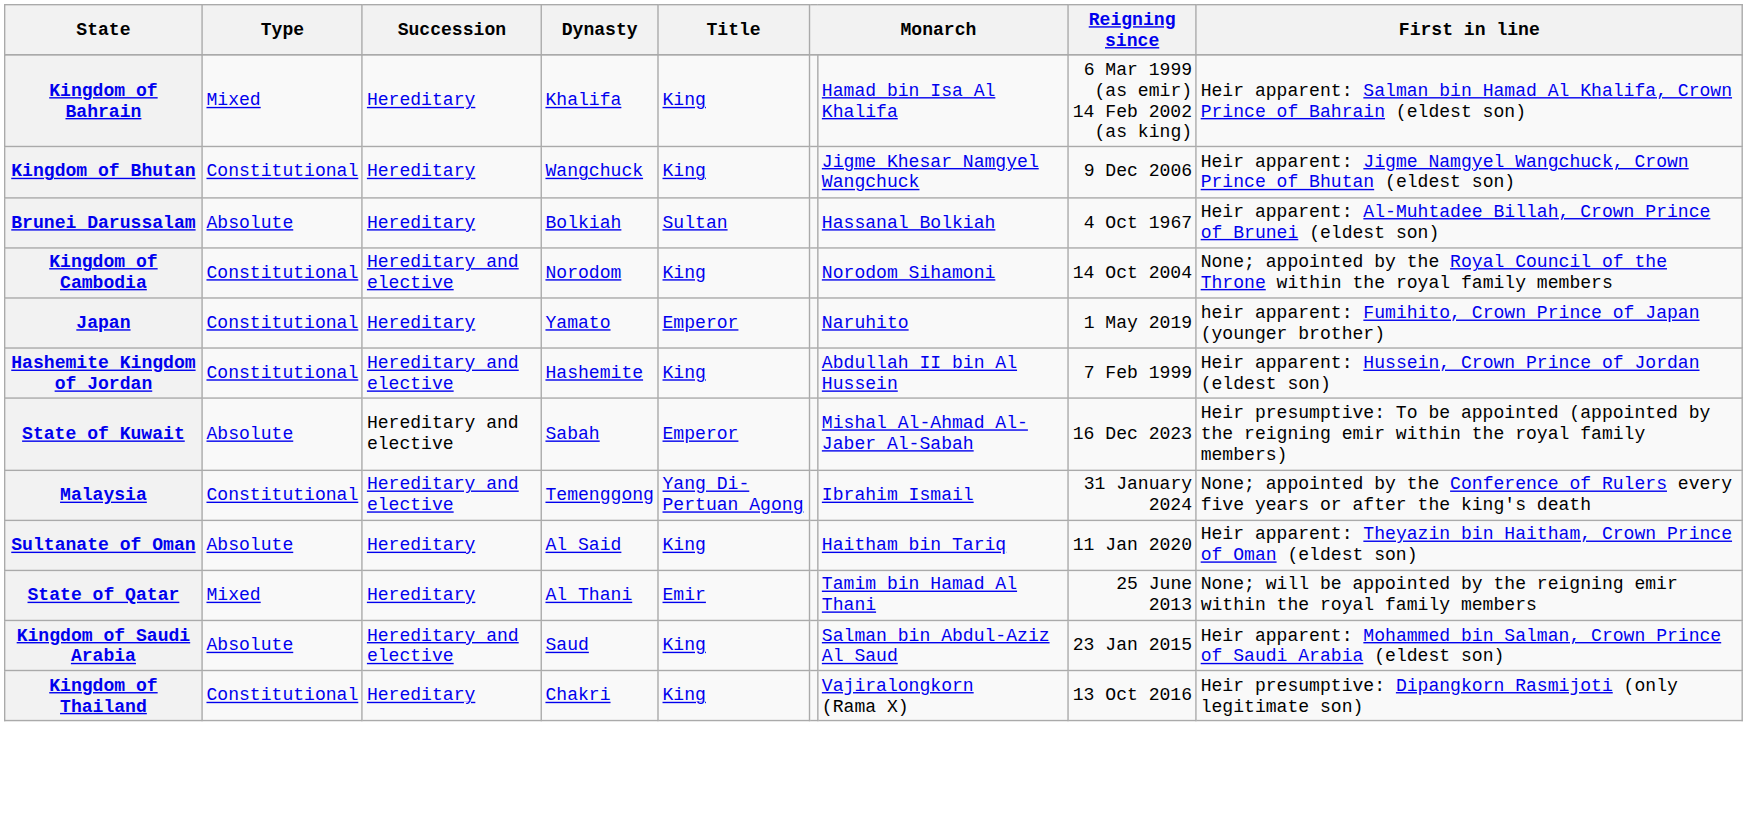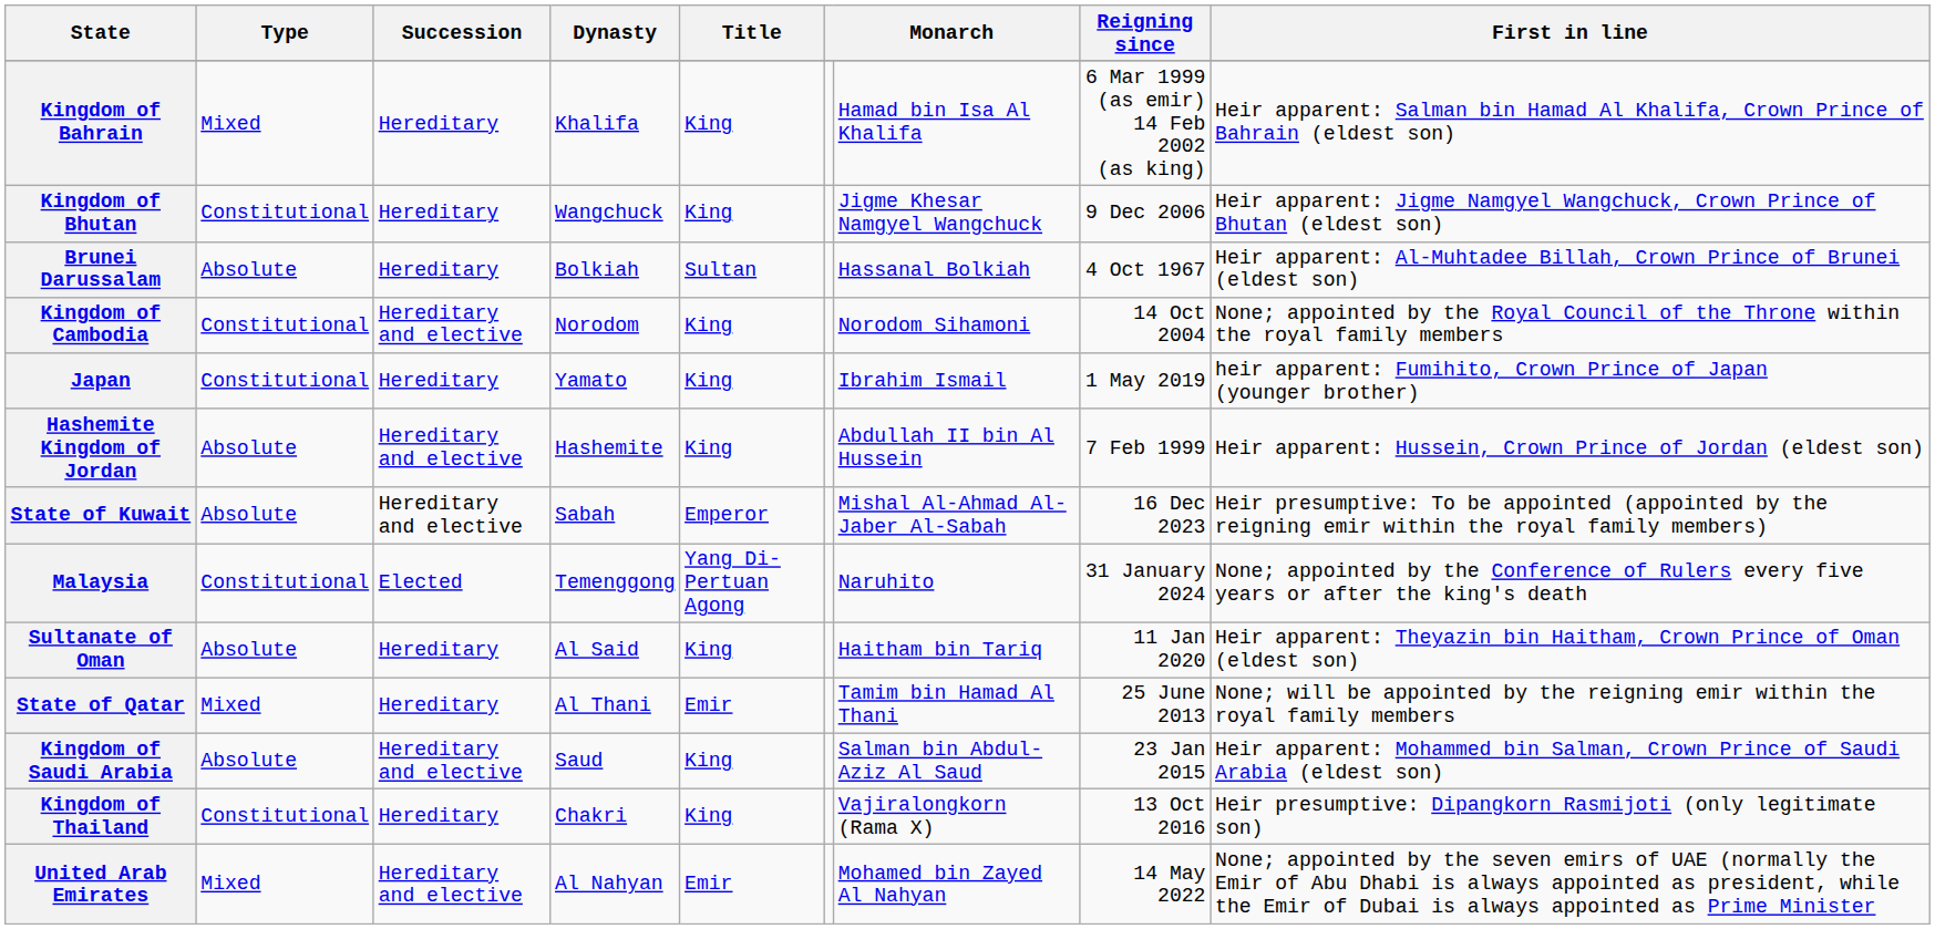 <table class="wikitable sortable plainrowheaders">
 <tr>
 <th scope="col">State</th>
 <th scope="col">Type</th>
 <th scope="col">Succession</th>
 <th scope="col">Dynasty</th>
 <th scope="col">Title</th>
 <th scope="col" colspan="2">Monarch</th>
 <th scope="col" data-sort-type="date"><a href='#'>Reigning since</a></th>
 <th scope="col">First in line</th>
 </tr>
 <tr>
 </tr>
 <tr>
 <th scope="row"><a href='#'>Kingdom of Bahrain</a></th>
 <td><a href='#'>Mixed</a></td>
 <td><a href='#'>Hereditary</a></td>
 <td><a href='#'>Khalifa</a></td>
 <td><a href='#'>King</a></td>
 <td></td>
 <td><a href='#'>Hamad bin Isa Al Khalifa</a></td>
 <td align="right">6 Mar 1999<br>(as emir)<br>14 Feb 2002<br>(as king)</td>
 <td>Heir apparent: <a href='#'>Salman bin Hamad Al Khalifa, Crown Prince of Bahrain</a> (eldest son)</td>
 </tr>
 <tr>
 <th scope="row"><a href='#'>Kingdom of Bhutan</a></th>
 <td><a href='#'>Constitutional</a></td>
 <td><a href='#'>Hereditary</a></td>
 <td><a href='#'>Wangchuck</a></td>
 <td><a href='#'>King</a></td>
 <td data-sort-type="Jigme Khesar Namgyel Wangchuck"></td>
 <td><a href='#'>Jigme Khesar Namgyel Wangchuck</a></td>
 <td align="right">9 Dec 2006</td>
 <td>Heir apparent: <a href='#'>Jigme Namgyel Wangchuck, Crown Prince of Bhutan</a> (eldest son)</td>
 </tr>
 <tr>
 <th scope="row"><a href='#'>Brunei Darussalam</a></th>
 <td><a href='#'>Absolute</a></td>
 <td><a href='#'>Hereditary</a></td>
 <td><a href='#'>Bolkiah</a></td>
 <td><a href='#'>Sultan</a></td>
 <td data-sort-type="Hassanal Bolkiah"></td>
 <td><a href='#'>Hassanal Bolkiah</a></td>
 <td align="right">4 Oct 1967</td>
 <td>Heir apparent: <a href='#'>Al-Muhtadee Billah, Crown Prince of Brunei</a> (eldest son)</td>
 </tr>
 <tr>
 <th scope="row"><a href='#'>Kingdom of Cambodia</a></th>
 <td><a href='#'>Constitutional</a></td>
 <td><a href='#'>Hereditary and elective</a></td>
 <td><a href='#'>Norodom</a></td>
 <td><a href='#'>King</a></td>
 <td data-sort-type="Norodom Sihamoni"></td>
 <td><a href='#'>Norodom Sihamoni</a></td>
 <td align="right">14 Oct 2004</td>
 <td>None; appointed by the <a href='#'>Royal Council of the Throne</a> within the royal family members</td>
 </tr>
 <tr>
 <th scope="row"><a href='#'>Japan</a></th>
 <td><a href='#'>Constitutional</a></td>
 <td><a href='#'>Hereditary</a></td>
 <td><a href='#'>Yamato</a></td>
-<td><a href='#'>Emperor</a></td>
+<td><a href='#'>King</a></td>
 <td data-sort-type="Naruhito"></td>
-<td><a href='#'>Naruhito</a></td>
+<td><a href='#'>Ibrahim Ismail</a></td>
 <td align="right">1 May 2019</td>
 <td>heir apparent: <a href='#'>Fumihito, Crown Prince of Japan</a><br>(younger brother)</td>
 </tr>
 <tr>
 <th scope="row"><a href='#'>Hashemite Kingdom of Jordan</a></th>
-<td><a href='#'>Constitutional</a></td>
+<td><a href='#'>Absolute</a></td>
 <td><a href='#'>Hereditary and elective</a></td>
 <td><a href='#'>Hashemite</a></td>
 <td><a href='#'>King</a></td>
 <td data-sort-type="Abdullah II bin Al Hussein"></td>
 <td><a href='#'>Abdullah II bin Al Hussein</a></td>
 <td align="right">7 Feb 1999</td>
 <td>Heir apparent: <a href='#'>Hussein, Crown Prince of Jordan</a> (eldest son)</td>
 </tr>
 <tr>
 <th scope="row"><a href='#'>State of Kuwait</a></th>
 <td><a href='#'>Absolute</a></td>
 <td>Hereditary and elective</td>
 <td><a href='#'>Sabah</a></td>
 <td><a href='#'>Emperor</a></td>
 <td data-sort-type="Mishal Al-Ahmad Al-Jaber Al-Sabah"></td>
 <td><a href='#'>Mishal Al-Ahmad Al-Jaber Al-Sabah</a></td>
 <td align="right">16 Dec 2023</td>
 <td>Heir presumptive: To be appointed (appointed by the reigning emir within the royal family members)</td>
 </tr>
 <tr>
 <th scope="row"><a href='#'>Malaysia</a></th>
 <td><a href='#'>Constitutional</a></td>
-<td><a href='#'>Hereditary and elective</a></td>
+<td><a href='#'>Elected</a></td>
 <td><a href='#'>Temenggong</a></td>
 <td><a href='#'>Yang Di-Pertuan Agong</a></td>
 <td data-sort-type="Ibrahim Ismail"></td>
-<td><a href='#'>Ibrahim Ismail</a></td>
+<td><a href='#'>Naruhito</a></td>
 <td align="right">31 January 2024</td>
 <td>None; appointed by the <a href='#'>Conference of Rulers</a> every five years or after the king's death</td>
 </tr>
 <tr>
 <th scope="row"><a href='#'>Sultanate of Oman</a></th>
 <td><a href='#'>Absolute</a></td>
 <td><a href='#'>Hereditary</a></td>
 <td><a href='#'>Al Said</a></td>
 <td><a href='#'>King</a></td>
 <td data-sort-type="Haitham bin Tariq"></td>
 <td><a href='#'>Haitham bin Tariq</a></td>
 <td align="right">11 Jan 2020</td>
 <td>Heir apparent: <a href='#'>Theyazin bin Haitham, Crown Prince of Oman</a> (eldest son)</td>
 </tr>
 <tr>
 <th scope="row"><a href='#'>State of Qatar</a></th>
 <td><a href='#'>Mixed</a></td>
 <td><a href='#'>Hereditary</a></td>
 <td><a href='#'>Al Thani</a></td>
 <td><a href='#'>Emir</a></td>
 <td data-sort-type="Tamim bin Hamad Al Thani"></td>
 <td><a href='#'>Tamim bin Hamad Al Thani</a></td>
 <td align="right">25 June 2013</td>
 <td>None; will be appointed by the reigning emir within the royal family members</td>
 </tr>
 <tr>
 <th scope="row"><a href='#'>Kingdom of Saudi Arabia</a></th>
 <td><a href='#'>Absolute</a></td>
 <td><a href='#'>Hereditary and elective</a></td>
 <td><a href='#'>Saud</a></td>
 <td><a href='#'>King</a></td>
 <td data-sort-type="Salman bin Abdul-Aziz Al Saud"></td>
 <td><a href='#'>Salman bin Abdul-Aziz Al Saud</a></td>
 <td align="right">23 Jan 2015</td>
 <td>Heir apparent: <a href='#'>Mohammed bin Salman, Crown Prince of Saudi Arabia</a> (eldest son)</td>
 </tr>
 <tr>
 <th scope="row"><a href='#'>Kingdom of Thailand</a></th>
 <td><a href='#'>Constitutional</a></td>
 <td><a href='#'>Hereditary</a></td>
 <td><a href='#'>Chakri</a></td>
 <td><a href='#'>King</a></td>
 <td data-sort-type="Vajiralongkorn"></td>
 <td><a href='#'>Vajiralongkorn</a> (Rama X)</td>
 <td align="right">13 Oct 2016</td>
 <td>Heir presumptive: <a href='#'>Dipangkorn Rasmijoti</a> (only legitimate son)</td>
 </tr>
+<tr>
+<th scope="row"><a href='#'>United Arab Emirates</a></th>
+<td><a href='#'>Mixed</a></td>
+<td><a href='#'>Hereditary and elective</a></td>
+<td><a href='#'>Al Nahyan</a></td>
+<td><a href='#'>Emir</a></td>
+<td data-sort-type="Mohamed bin Zayed Al Nahyan"></td>
+<td><a href='#'>Mohamed bin Zayed Al Nahyan</a></td>
+<td align="right">14 May 2022</td>
+<td>None; appointed by the seven emirs of UAE (normally the Emir of Abu Dhabi is always appointed as president, while the Emir of Dubai is always appointed as <a href='#'>Prime Minister</a></td>
+</tr>
 </table>
